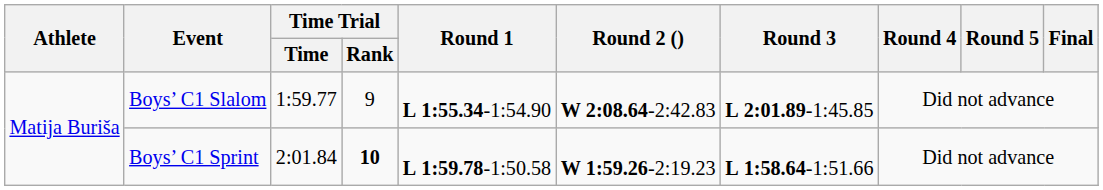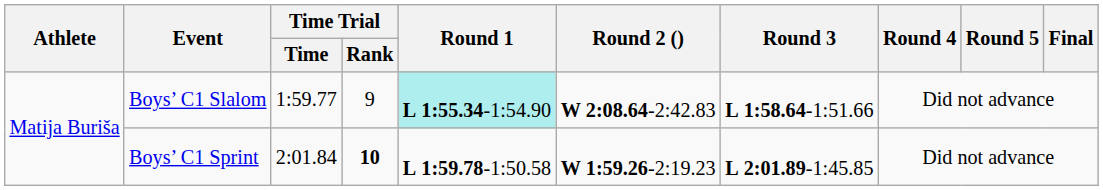 <table class="wikitable" border="1" style="font-size:90%">
 <tr>
 <th rowspan=2>Athlete</th>
 <th rowspan=2>Event</th>
 <th colspan=2>Time Trial</th>
 <th rowspan=2>Round 1</th>
 <th rowspan=2>Round 2 ()</th>
 <th rowspan=2>Round 3</th>
 <th rowspan=2>Round 4</th>
 <th rowspan=2>Round 5</th>
 <th rowspan=2>Final</th>
 </tr>
 <tr>
 <th>Time</th>
 <th>Rank</th>
 </tr>
 <tr>
 <td rowspan=2><a href='#'>Matija Buriša</a></td>
 <td><a href='#'>Boys’ C1 Slalom</a></td>
 <td align=center>1:59.77</td>
 <td align=center>9</td>
-<td align=center><br><strong>L</strong> <strong>1:55.34</strong>-1:54.90</td>
+<td align=center style="background: paleturquoise;"><br><strong>L</strong> <strong>1:55.34</strong>-1:54.90</td>
 <td align=center><br><strong>W</strong> <strong>2:08.64</strong>-2:42.83</td>
-<td align=center><br><strong>L</strong> <strong>2:01.89</strong>-1:45.85</td>
+<td align=center><br><strong>L</strong> <strong>1:58.64</strong>-1:51.66</td>
 <td align=center colspan=3>Did not advance</td>
 </tr>
 <tr>
 <td><a href='#'>Boys’ C1 Sprint</a></td>
 <td align=center>2:01.84</td>
 <td align=center><strong>10</strong></td>
 <td align=center><br><strong>L</strong> <strong>1:59.78</strong>-1:50.58</td>
 <td align=center><br><strong>W</strong> <strong>1:59.26</strong>-2:19.23</td>
-<td align=center><br><strong>L</strong> <strong>1:58.64</strong>-1:51.66</td>
+<td align=center><br><strong>L</strong> <strong>2:01.89</strong>-1:45.85</td>
 <td align=center colspan=3>Did not advance</td>
 </tr>
 </table>
